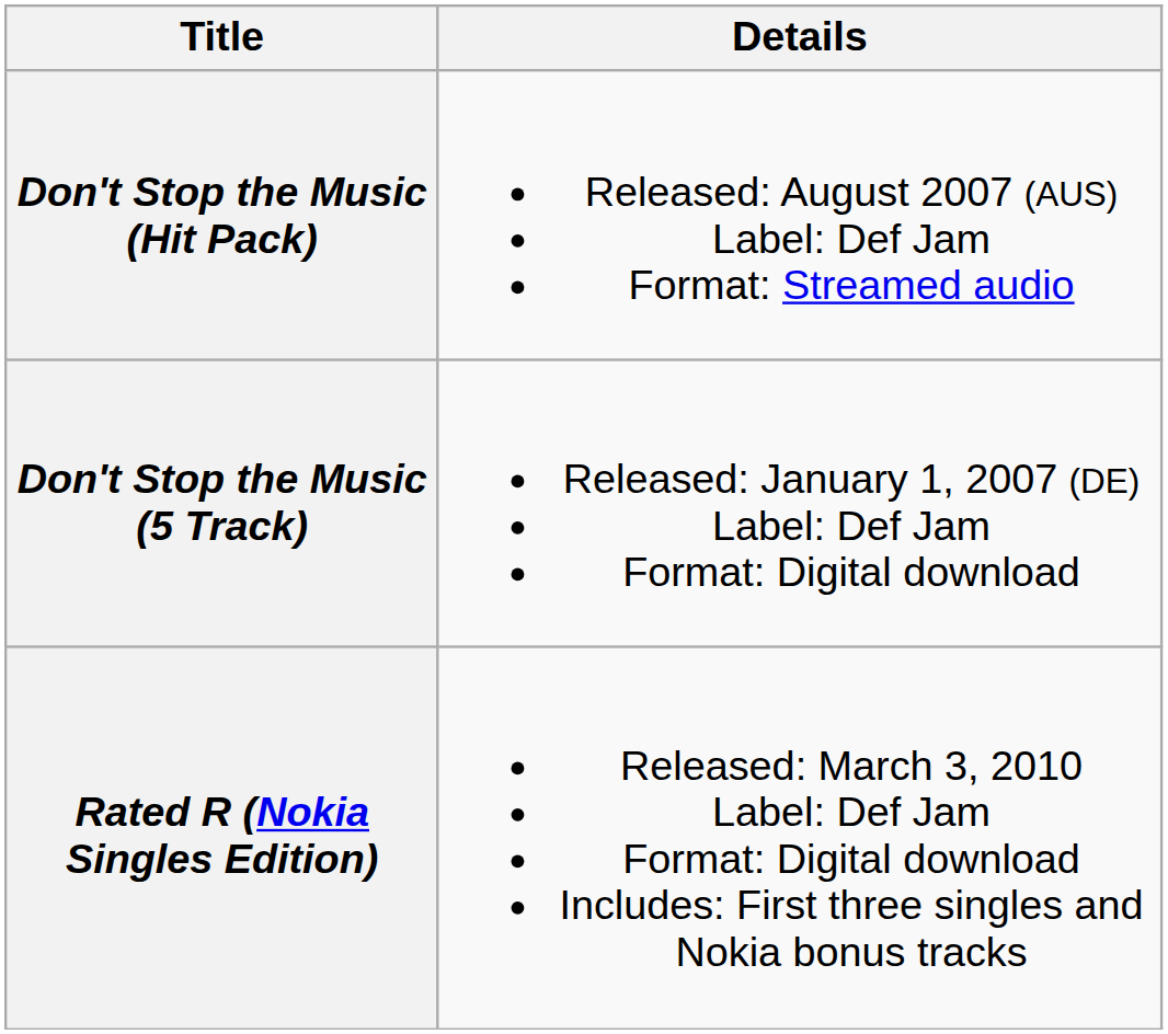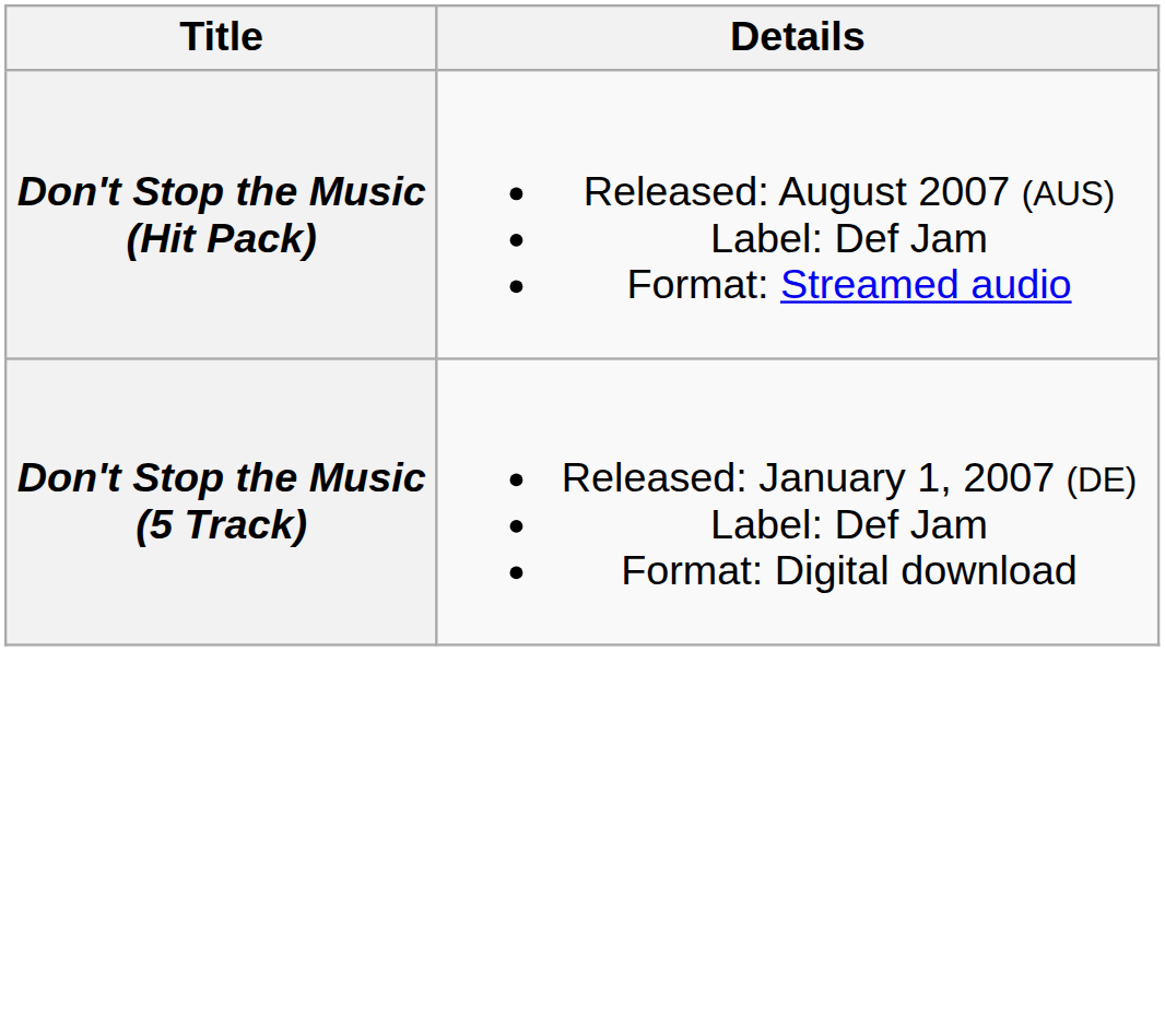 <table class="wikitable plainrowheaders" style="text-align:center;">
 <tr>
 <th scope="col" style="width:10em;">Title</th>
 <th scope="col" style="width:17em;">Details</th>
 </tr>
 <tr>
 <th scope="row"><em>Don't Stop the Music (Hit Pack)</em></th>
 <td><br><ul><li>Released: August 2007 <small>(AUS)</small></li><li>Label: Def Jam</li><li>Format: <a href='#'>Streamed audio</a></li></ul></td>
 </tr>
 <tr>
 <th scope="row"><em>Don't Stop the Music (5 Track)</em></th>
 <td><br><ul><li>Released: January 1, 2007 <small>(DE)</small></li><li>Label: Def Jam</li><li>Format: Digital download</li></ul></td>
 </tr>
-<tr>
-<th scope="row"><em>Rated R (<a href='#'>Nokia</a> Singles Edition)</em></th>
-<td><br><ul><li>Released: March 3, 2010</li><li>Label: Def Jam</li><li>Format: Digital download</li><li>Includes: First three singles and Nokia bonus tracks</li></ul></td>
-</tr>
 </table>
